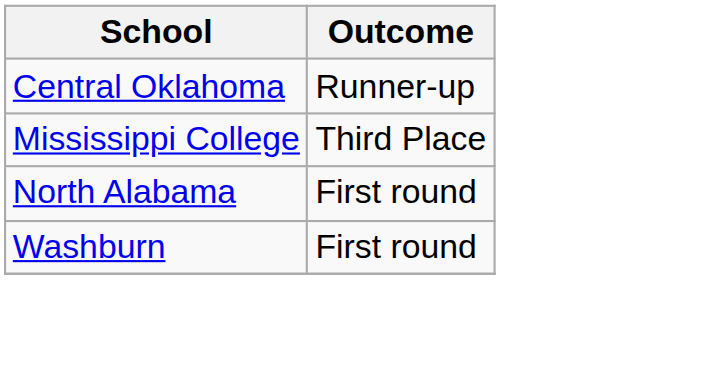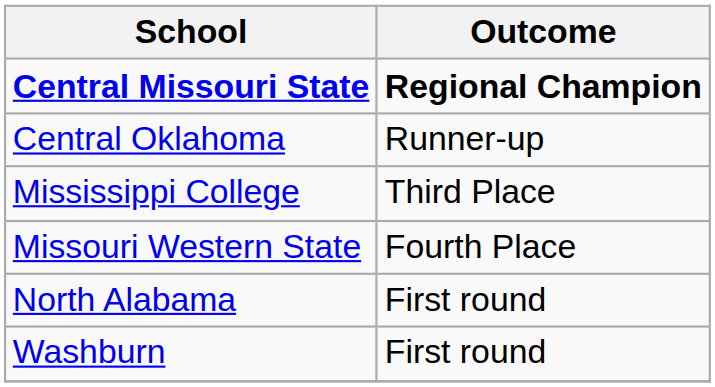 <table class="wikitable" style="float:left; margin-right:1em;">
 <tr>
 <th>School</th>
 <th>Outcome</th>
+</tr>
+<tr>
+<td><strong><a href='#'>Central Missouri State</a></strong></td>
+<td><strong>Regional Champion</strong></td>
 </tr>
 <tr>
 <td><a href='#'>Central Oklahoma</a></td>
 <td>Runner-up</td>
 </tr>
 <tr>
 <td><a href='#'>Mississippi College</a></td>
 <td>Third Place</td>
+</tr>
+<tr>
+<td><a href='#'>Missouri Western State</a></td>
+<td>Fourth Place</td>
 </tr>
 <tr>
 <td><a href='#'>North Alabama</a></td>
 <td>First round</td>
 </tr>
 <tr>
 <td><a href='#'>Washburn</a></td>
 <td>First round</td>
 </tr>
 <tr>
 </tr>
 </table>
